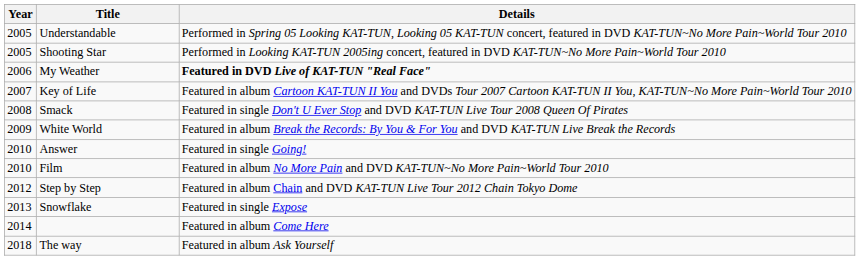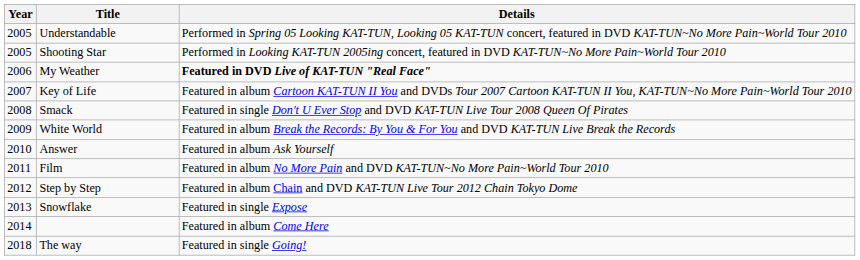 <table class="wikitable">
 <tr>
 <th scope="col" width="35px">Year</th>
 <th scope="col" width="180px">Title</th>
 <th scope="col">Details</th>
 </tr>
 <tr>
 <td>2005</td>
 <td>Understandable</td>
 <td>Performed in <em>Spring 05 Looking KAT-TUN</em>, <em>Looking 05 KAT-TUN</em> concert, featured in DVD <em>KAT-TUN~No More Pain~World Tour 2010</em></td>
 </tr>
 <tr>
 <td>2005</td>
 <td>Shooting Star</td>
 <td>Performed in <em>Looking KAT-TUN 2005ing</em> concert, featured in DVD <em>KAT-TUN~No More Pain~World Tour 2010</em></td>
 </tr>
 <tr>
 <td>2006</td>
 <td>My Weather</td>
 <td><strong>Featured in DVD <em>Live of KAT-TUN "Real Face"</em></strong></td>
 </tr>
 <tr>
 <td>2007</td>
 <td>Key of Life</td>
 <td>Featured in album <em><a href='#'>Cartoon KAT-TUN II You</a></em> and DVDs <em>Tour 2007 Cartoon KAT-TUN II You</em>, <em>KAT-TUN~No More Pain~World Tour 2010</em></td>
 </tr>
 <tr>
 <td>2008</td>
 <td>Smack</td>
 <td>Featured in single <em><a href='#'>Don't U Ever Stop</a></em> and DVD <em>KAT-TUN Live Tour 2008 Queen Of Pirates</em></td>
 </tr>
 <tr>
 <td>2009</td>
 <td>White World</td>
 <td>Featured in album <em><a href='#'>Break the Records: By You & For You</a></em> and DVD <em>KAT-TUN Live Break the Records</em></td>
 </tr>
 <tr>
 <td>2010</td>
 <td>Answer</td>
-<td>Featured in single <em><a href='#'>Going!</a></em></td>
+<td>Featured in album <em>Ask Yourself</em></td>
 </tr>
 <tr>
-<td>2010</td>
+<td>2011</td>
 <td>Film</td>
 <td>Featured in album <em><a href='#'>No More Pain</a></em> and DVD <em>KAT-TUN~No More Pain~World Tour 2010</em></td>
 </tr>
 <tr>
 <td>2012</td>
 <td>Step by Step</td>
 <td>Featured in album <a href='#'>Chain</a> and DVD <em>KAT-TUN Live Tour 2012 Chain Tokyo Dome</em></td>
 </tr>
 <tr>
 <td>2013</td>
 <td>Snowflake</td>
 <td>Featured in single <em><a href='#'>Expose</a></em></td>
 </tr>
 <tr>
 <td>2014</td>
 <td></td>
 <td>Featured in album <em><a href='#'>Come Here</a></em></td>
 </tr>
 <tr>
 <td>2018</td>
 <td>The way</td>
-<td>Featured in album <em>Ask Yourself</em></td>
+<td>Featured in single <em><a href='#'>Going!</a></em></td>
 </tr>
 </table>
